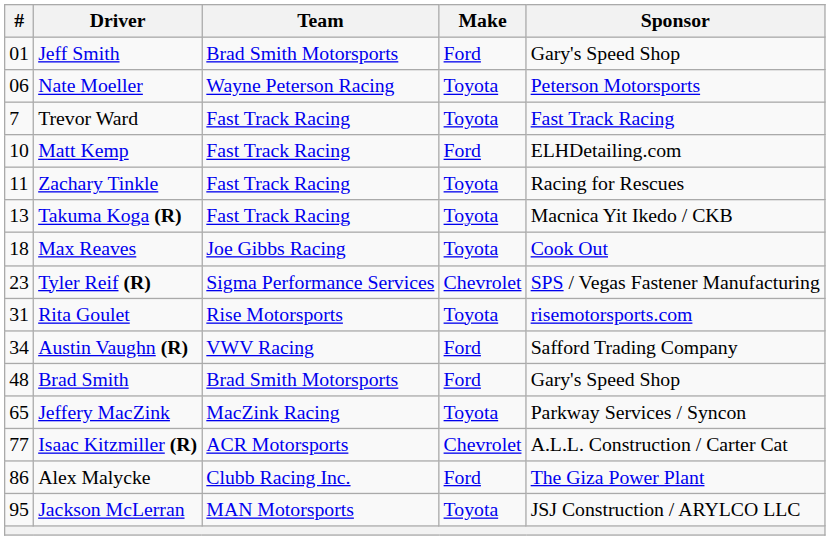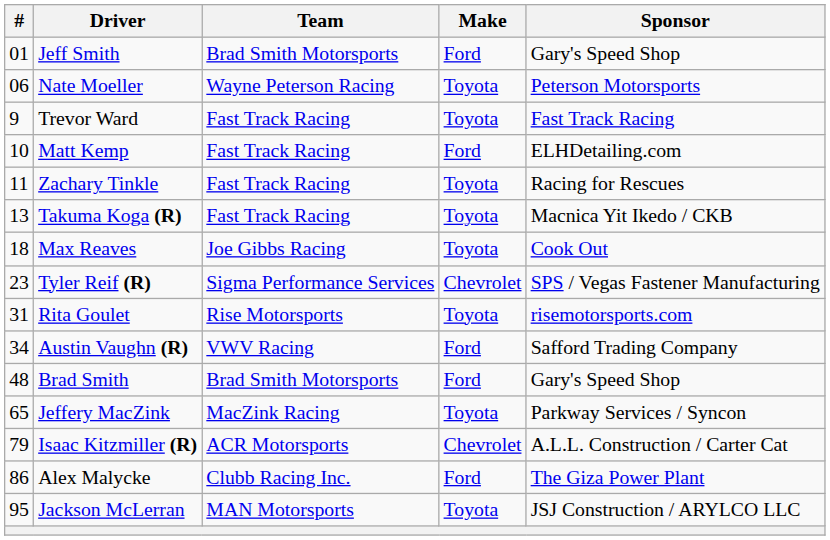 <table class="wikitable" style="font-size: 95%;">
 <tr>
 <th>#</th>
 <th>Driver</th>
 <th>Team</th>
 <th>Make</th>
 <th>Sponsor</th>
 </tr>
 <tr>
 <td>01</td>
 <td><a href='#'>Jeff Smith</a></td>
 <td><a href='#'>Brad Smith Motorsports</a></td>
 <td><a href='#'>Ford</a></td>
 <td>Gary's Speed Shop</td>
 </tr>
 <tr>
 <td>06</td>
 <td><a href='#'>Nate Moeller</a></td>
 <td><a href='#'>Wayne Peterson Racing</a></td>
 <td><a href='#'>Toyota</a></td>
 <td><a href='#'>Peterson Motorsports</a></td>
 </tr>
 <tr>
-<td>7</td>
+<td>9</td>
 <td>Trevor Ward</td>
 <td><a href='#'>Fast Track Racing</a></td>
 <td><a href='#'>Toyota</a></td>
 <td><a href='#'>Fast Track Racing</a></td>
 </tr>
 <tr>
 <td>10</td>
 <td><a href='#'>Matt Kemp</a></td>
 <td><a href='#'>Fast Track Racing</a></td>
 <td><a href='#'>Ford</a></td>
 <td>ELHDetailing.com</td>
 </tr>
 <tr>
 <td>11</td>
 <td><a href='#'>Zachary Tinkle</a></td>
 <td><a href='#'>Fast Track Racing</a></td>
 <td><a href='#'>Toyota</a></td>
 <td>Racing for Rescues</td>
 </tr>
 <tr>
 <td>13</td>
 <td><a href='#'>Takuma Koga</a> <strong>(R)</strong></td>
 <td><a href='#'>Fast Track Racing</a></td>
 <td><a href='#'>Toyota</a></td>
 <td>Macnica Yit Ikedo / CKB</td>
 </tr>
 <tr>
 <td>18</td>
 <td><a href='#'>Max Reaves</a></td>
 <td><a href='#'>Joe Gibbs Racing</a></td>
 <td><a href='#'>Toyota</a></td>
 <td><a href='#'>Cook Out</a></td>
 </tr>
 <tr>
 <td>23</td>
 <td><a href='#'>Tyler Reif</a> <strong>(R)</strong></td>
 <td><a href='#'>Sigma Performance Services</a></td>
 <td><a href='#'>Chevrolet</a></td>
 <td><a href='#'>SPS</a> / Vegas Fastener Manufacturing</td>
 </tr>
 <tr>
 <td>31</td>
 <td><a href='#'>Rita Goulet</a></td>
 <td><a href='#'>Rise Motorsports</a></td>
 <td><a href='#'>Toyota</a></td>
 <td><a href='#'>risemotorsports.com</a></td>
 </tr>
 <tr>
 <td>34</td>
 <td nowrap=""><a href='#'>Austin Vaughn</a> <strong>(R)</strong></td>
 <td><a href='#'>VWV Racing</a></td>
 <td><a href='#'>Ford</a></td>
 <td>Safford Trading Company</td>
 </tr>
 <tr>
 <td>48</td>
 <td><a href='#'>Brad Smith</a></td>
 <td><a href='#'>Brad Smith Motorsports</a></td>
 <td><a href='#'>Ford</a></td>
 <td nowrap="">Gary's Speed Shop</td>
 </tr>
 <tr>
 <td>65</td>
 <td><a href='#'>Jeffery MacZink</a></td>
 <td><a href='#'>MacZink Racing</a></td>
 <td><a href='#'>Toyota</a></td>
 <td>Parkway Services / Syncon</td>
 </tr>
 <tr>
-<td>77</td>
+<td>79</td>
 <td><a href='#'>Isaac Kitzmiller</a> <strong>(R)</strong></td>
 <td><a href='#'>ACR Motorsports</a></td>
 <td><a href='#'>Chevrolet</a></td>
 <td>A.L.L. Construction / Carter Cat</td>
 </tr>
 <tr>
 <td>86</td>
 <td>Alex Malycke</td>
 <td><a href='#'>Clubb Racing Inc.</a></td>
 <td><a href='#'>Ford</a></td>
 <td><a href='#'>The Giza Power Plant</a></td>
 </tr>
 <tr>
 <td>95</td>
 <td><a href='#'>Jackson McLerran</a></td>
 <td><a href='#'>MAN Motorsports</a></td>
 <td><a href='#'>Toyota</a></td>
 <td>JSJ Construction / ARYLCO LLC</td>
 </tr>
 <tr>
 <th colspan="5"></th>
 </tr>
 </table>
